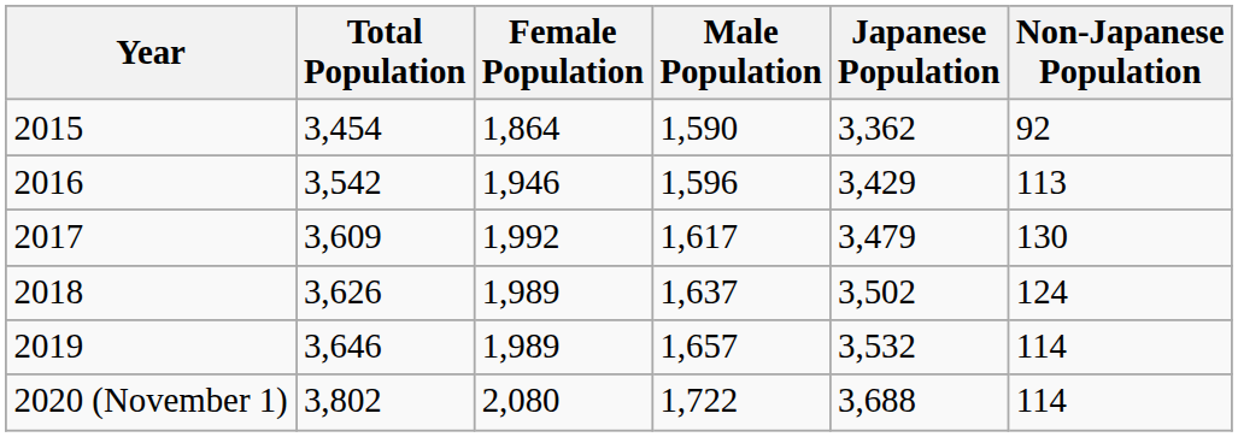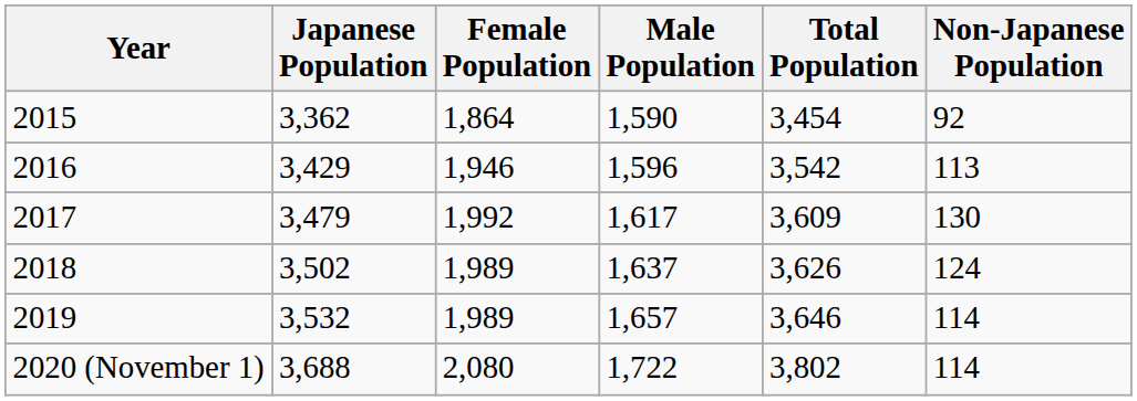 <table class="wikitable">
 <tr>
 <th>Year</th>
-<th>Total<br>Population</th>
+<th>Japanese<br>Population</th>
 <th>Female<br>Population</th>
 <th>Male<br>Population</th>
-<th>Japanese<br>Population</th>
+<th>Total<br>Population</th>
 <th>Non-Japanese<br>Population</th>
 </tr>
 <tr>
 <td>2015</td>
-<td>3,454</td>
+<td>3,362</td>
 <td>1,864</td>
 <td>1,590</td>
-<td>3,362</td>
+<td>3,454</td>
 <td>92</td>
 </tr>
 <tr>
 <td>2016</td>
-<td>3,542</td>
+<td>3,429</td>
 <td>1,946</td>
 <td>1,596</td>
-<td>3,429</td>
+<td>3,542</td>
 <td>113</td>
 </tr>
 <tr>
 <td>2017</td>
-<td>3,609</td>
+<td>3,479</td>
 <td>1,992</td>
 <td>1,617</td>
-<td>3,479</td>
+<td>3,609</td>
 <td>130</td>
 </tr>
 <tr>
 <td>2018</td>
-<td>3,626</td>
+<td>3,502</td>
 <td>1,989</td>
 <td>1,637</td>
-<td>3,502</td>
+<td>3,626</td>
 <td>124</td>
 </tr>
 <tr>
 <td>2019</td>
-<td>3,646</td>
+<td>3,532</td>
 <td>1,989</td>
 <td>1,657</td>
-<td>3,532</td>
+<td>3,646</td>
 <td>114</td>
 </tr>
 <tr>
 <td>2020 (November 1)</td>
-<td>3,802</td>
+<td>3,688</td>
 <td>2,080</td>
 <td>1,722</td>
-<td>3,688</td>
+<td>3,802</td>
 <td>114</td>
 </tr>
 </table>
